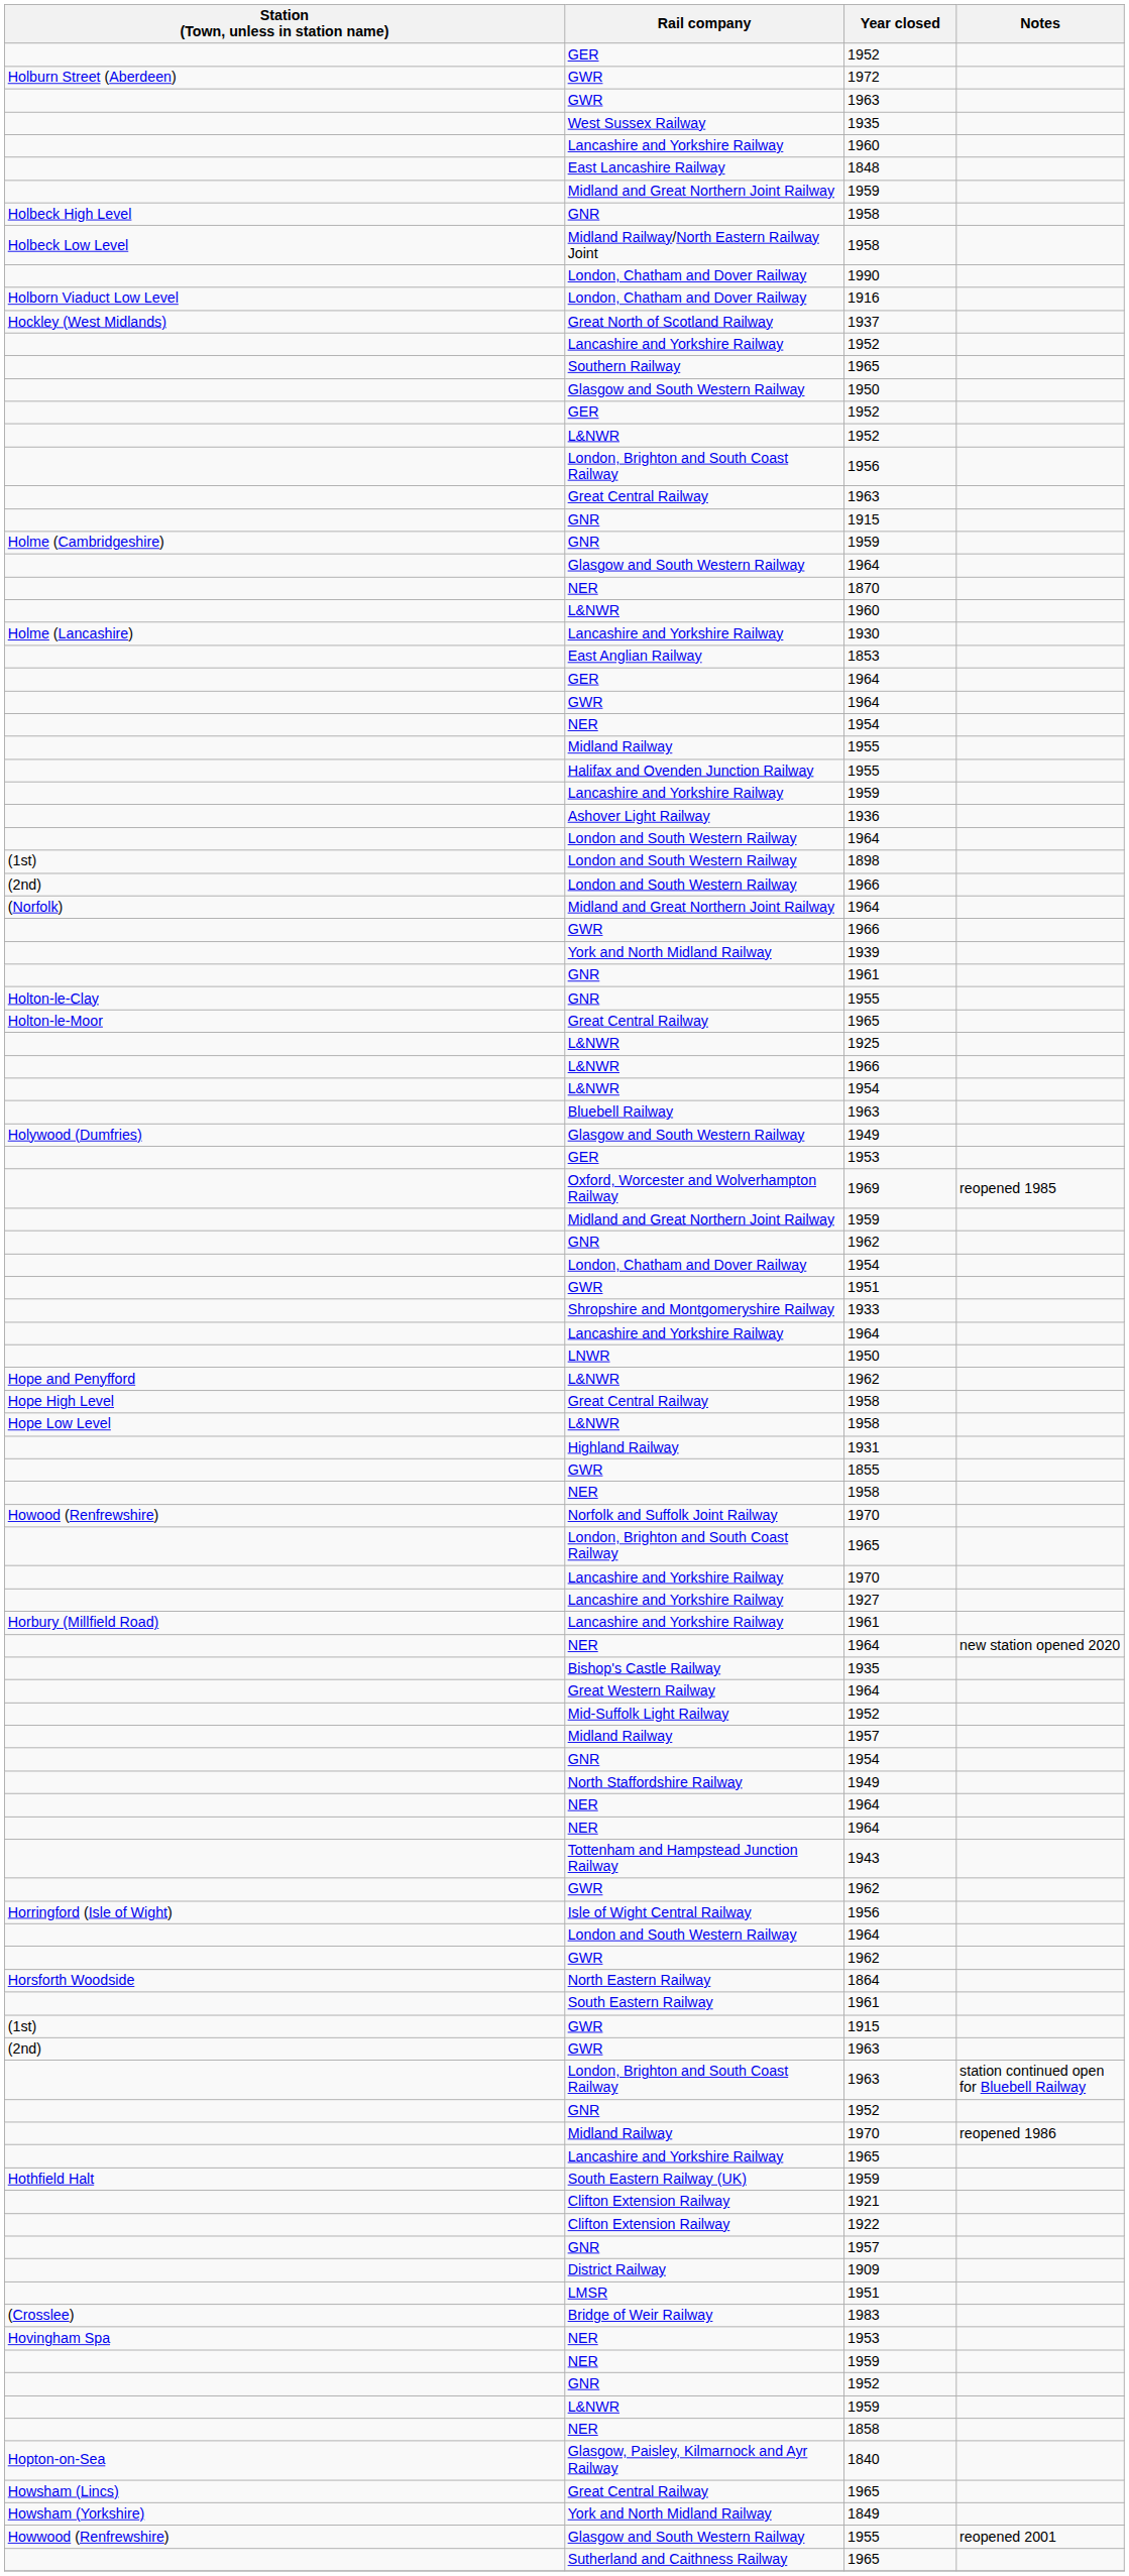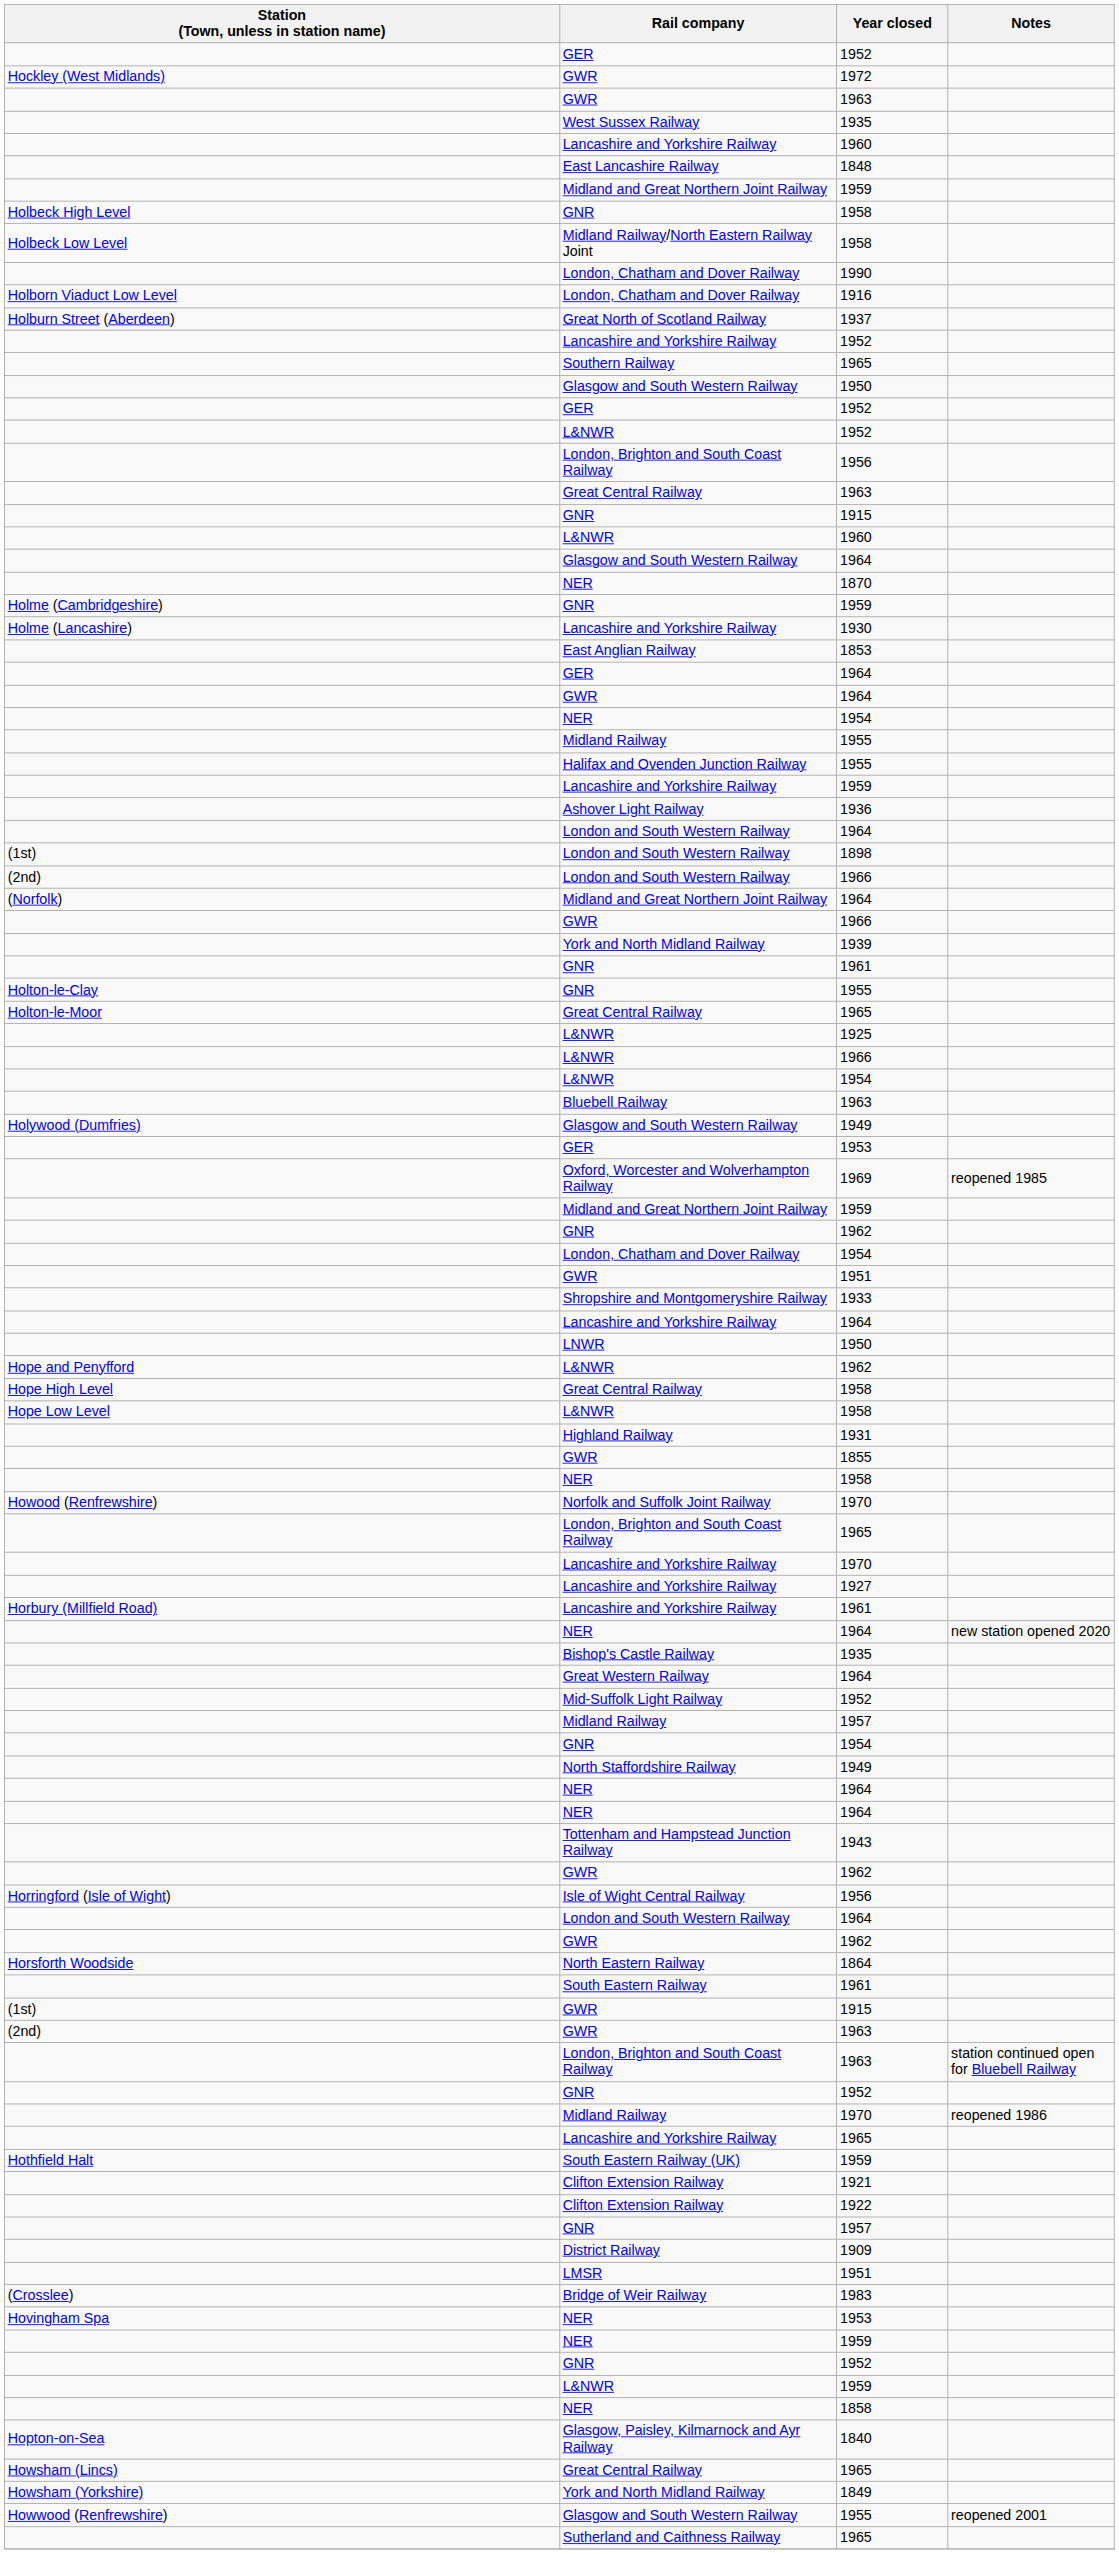 <table class="wikitable sortable">
 <tr>
 <th style="width:50%">Station<br>(Town, unless in station name)</th>
 <th style="width:25%">Rail company</th>
 <th style="width:10%">Year closed</th>
 <th style="width:20%">Notes</th>
 </tr>
 <tr>
 <td></td>
 <td><a href='#'>GER</a></td>
 <td>1952</td>
 <td></td>
 </tr>
 <tr>
-<td><a href='#'>Holburn Street</a> (<a href='#'>Aberdeen</a>)</td>
+<td><a href='#'>Hockley (West Midlands)</a></td>
 <td><a href='#'>GWR</a></td>
 <td>1972</td>
 <td></td>
 </tr>
 <tr>
 <td></td>
 <td><a href='#'>GWR</a></td>
 <td>1963</td>
 <td></td>
 </tr>
 <tr>
 <td></td>
 <td><a href='#'>West Sussex Railway</a></td>
 <td>1935</td>
 <td></td>
 </tr>
 <tr>
 <td></td>
 <td><a href='#'>Lancashire and Yorkshire Railway</a></td>
 <td>1960</td>
 <td></td>
 </tr>
 <tr>
 <td></td>
 <td><a href='#'>East Lancashire Railway</a></td>
 <td>1848</td>
 <td></td>
 </tr>
 <tr>
 <td></td>
 <td><a href='#'>Midland and Great Northern Joint Railway</a></td>
 <td>1959</td>
 <td></td>
 </tr>
 <tr>
 <td><a href='#'>Holbeck High Level</a></td>
 <td><a href='#'>GNR</a></td>
 <td>1958</td>
 <td></td>
 </tr>
 <tr>
 <td><a href='#'>Holbeck Low Level</a></td>
 <td><a href='#'>Midland Railway</a>/<a href='#'>North Eastern Railway</a> Joint</td>
 <td>1958</td>
 <td></td>
 </tr>
 <tr>
 <td></td>
 <td><a href='#'>London, Chatham and Dover Railway</a></td>
 <td>1990</td>
 <td></td>
 </tr>
 <tr>
 <td><a href='#'>Holborn Viaduct Low Level</a></td>
 <td><a href='#'>London, Chatham and Dover Railway</a></td>
 <td>1916</td>
 <td></td>
 </tr>
 <tr>
-<td><a href='#'>Hockley (West Midlands)</a></td>
+<td><a href='#'>Holburn Street</a> (<a href='#'>Aberdeen</a>)</td>
 <td><a href='#'>Great North of Scotland Railway</a></td>
 <td>1937</td>
 <td></td>
 </tr>
 <tr>
 <td></td>
 <td><a href='#'>Lancashire and Yorkshire Railway</a></td>
 <td>1952</td>
 <td></td>
 </tr>
 <tr>
 <td></td>
 <td><a href='#'>Southern Railway</a></td>
 <td>1965</td>
 <td></td>
 </tr>
 <tr>
 <td></td>
 <td><a href='#'>Glasgow and South Western Railway</a></td>
 <td>1950</td>
 <td></td>
 </tr>
 <tr>
 <td></td>
 <td><a href='#'>GER</a></td>
 <td>1952</td>
 <td></td>
 </tr>
 <tr>
 <td></td>
 <td><a href='#'>L&NWR</a></td>
 <td>1952</td>
 <td></td>
 </tr>
 <tr>
 <td></td>
 <td><a href='#'>London, Brighton and South Coast Railway</a></td>
 <td>1956</td>
 <td></td>
 </tr>
 <tr>
 <td></td>
 <td><a href='#'>Great Central Railway</a></td>
 <td>1963</td>
 <td></td>
 </tr>
 <tr>
 <td></td>
 <td><a href='#'>GNR</a></td>
 <td>1915</td>
 <td></td>
 </tr>
 <tr>
-<td><a href='#'>Holme</a> (<a href='#'>Cambridgeshire</a>)</td>
-<td><a href='#'>GNR</a></td>
-<td>1959</td>
+<td></td>
+<td><a href='#'>L&NWR</a></td>
+<td>1960</td>
 <td></td>
 </tr>
 <tr>
 <td></td>
 <td><a href='#'>Glasgow and South Western Railway</a></td>
 <td>1964</td>
 <td></td>
 </tr>
 <tr>
 <td></td>
 <td><a href='#'>NER</a></td>
 <td>1870</td>
 <td></td>
 </tr>
 <tr>
-<td></td>
-<td><a href='#'>L&NWR</a></td>
-<td>1960</td>
+<td><a href='#'>Holme</a> (<a href='#'>Cambridgeshire</a>)</td>
+<td><a href='#'>GNR</a></td>
+<td>1959</td>
 <td></td>
 </tr>
 <tr>
 <td><a href='#'>Holme</a> (<a href='#'>Lancashire</a>)</td>
 <td><a href='#'>Lancashire and Yorkshire Railway</a></td>
 <td>1930</td>
 <td></td>
 </tr>
 <tr>
 <td></td>
 <td><a href='#'>East Anglian Railway</a></td>
 <td>1853</td>
 <td></td>
 </tr>
 <tr>
 <td></td>
 <td><a href='#'>GER</a></td>
 <td>1964</td>
 <td></td>
 </tr>
 <tr>
 <td></td>
 <td><a href='#'>GWR</a></td>
 <td>1964</td>
 <td></td>
 </tr>
 <tr>
 <td></td>
 <td><a href='#'>NER</a></td>
 <td>1954</td>
 <td></td>
 </tr>
 <tr>
 <td></td>
 <td><a href='#'>Midland Railway</a></td>
 <td>1955</td>
 <td></td>
 </tr>
 <tr>
 <td></td>
 <td><a href='#'>Halifax and Ovenden Junction Railway</a></td>
 <td>1955</td>
 <td></td>
 </tr>
 <tr>
 <td></td>
 <td><a href='#'>Lancashire and Yorkshire Railway</a></td>
 <td>1959</td>
 <td></td>
 </tr>
 <tr>
 <td></td>
 <td><a href='#'>Ashover Light Railway</a></td>
 <td>1936</td>
 <td></td>
 </tr>
 <tr>
 <td></td>
 <td><a href='#'>London and South Western Railway</a></td>
 <td>1964</td>
 <td></td>
 </tr>
 <tr>
 <td> (1st)</td>
 <td><a href='#'>London and South Western Railway</a></td>
 <td>1898</td>
 <td></td>
 </tr>
 <tr>
 <td> (2nd)</td>
 <td><a href='#'>London and South Western Railway</a></td>
 <td>1966</td>
 <td></td>
 </tr>
 <tr>
 <td> (<a href='#'>Norfolk</a>)</td>
 <td><a href='#'>Midland and Great Northern Joint Railway</a></td>
 <td>1964</td>
 <td></td>
 </tr>
 <tr>
 <td></td>
 <td><a href='#'>GWR</a></td>
 <td>1966</td>
 <td></td>
 </tr>
 <tr>
 <td></td>
 <td><a href='#'>York and North Midland Railway</a></td>
 <td>1939</td>
 <td></td>
 </tr>
 <tr>
 <td></td>
 <td><a href='#'>GNR</a></td>
 <td>1961</td>
 <td></td>
 </tr>
 <tr>
 <td><a href='#'>Holton-le-Clay</a></td>
 <td><a href='#'>GNR</a></td>
 <td>1955</td>
 <td></td>
 </tr>
 <tr>
 <td><a href='#'>Holton-le-Moor</a></td>
 <td><a href='#'>Great Central Railway</a></td>
 <td>1965</td>
 <td></td>
 </tr>
 <tr>
 <td></td>
 <td><a href='#'>L&NWR</a></td>
 <td>1925</td>
 <td></td>
 </tr>
 <tr>
 <td></td>
 <td><a href='#'>L&NWR</a></td>
 <td>1966</td>
 <td></td>
 </tr>
 <tr>
 <td></td>
 <td><a href='#'>L&NWR</a></td>
 <td>1954</td>
 <td></td>
 </tr>
 <tr>
 <td></td>
 <td><a href='#'>Bluebell Railway</a></td>
 <td>1963</td>
 <td></td>
 </tr>
 <tr>
 <td><a href='#'>Holywood (Dumfries)</a></td>
 <td><a href='#'>Glasgow and South Western Railway</a></td>
 <td>1949</td>
 <td></td>
 </tr>
 <tr>
 <td></td>
 <td><a href='#'>GER</a></td>
 <td>1953</td>
 <td></td>
 </tr>
 <tr>
 <td></td>
 <td><a href='#'>Oxford, Worcester and Wolverhampton Railway</a></td>
 <td>1969</td>
 <td>reopened 1985</td>
 </tr>
 <tr>
 <td></td>
 <td><a href='#'>Midland and Great Northern Joint Railway</a></td>
 <td>1959</td>
 <td></td>
 </tr>
 <tr>
 <td></td>
 <td><a href='#'>GNR</a></td>
 <td>1962</td>
 <td></td>
 </tr>
 <tr>
 <td></td>
 <td><a href='#'>London, Chatham and Dover Railway</a></td>
 <td>1954</td>
 <td></td>
 </tr>
 <tr>
 <td></td>
 <td><a href='#'>GWR</a></td>
 <td>1951</td>
 <td></td>
 </tr>
 <tr>
 <td></td>
 <td><a href='#'>Shropshire and Montgomeryshire Railway</a></td>
 <td>1933</td>
 <td></td>
 </tr>
 <tr>
 <td></td>
 <td><a href='#'>Lancashire and Yorkshire Railway</a></td>
 <td>1964</td>
 <td></td>
 </tr>
 <tr>
 <td></td>
 <td><a href='#'>LNWR</a></td>
 <td>1950</td>
 <td></td>
 </tr>
 <tr>
 <td><a href='#'>Hope and Penyfford</a></td>
 <td><a href='#'>L&NWR</a></td>
 <td>1962</td>
 <td></td>
 </tr>
 <tr>
 <td><a href='#'>Hope High Level</a></td>
 <td><a href='#'>Great Central Railway</a></td>
 <td>1958</td>
 <td></td>
 </tr>
 <tr>
 <td><a href='#'>Hope Low Level</a></td>
 <td><a href='#'>L&NWR</a></td>
 <td>1958</td>
 <td></td>
 </tr>
 <tr>
 <td></td>
 <td><a href='#'>Highland Railway</a></td>
 <td>1931</td>
 <td></td>
 </tr>
 <tr>
 <td></td>
 <td><a href='#'>GWR</a></td>
 <td>1855</td>
 <td></td>
 </tr>
 <tr>
 <td></td>
 <td><a href='#'>NER</a></td>
 <td>1958</td>
 <td></td>
 </tr>
 <tr>
 <td><a href='#'>Howood</a> (<a href='#'>Renfrewshire</a>)</td>
 <td><a href='#'>Norfolk and Suffolk Joint Railway</a></td>
 <td>1970</td>
 <td></td>
 </tr>
 <tr>
 <td></td>
 <td><a href='#'>London, Brighton and South Coast Railway</a></td>
 <td>1965</td>
 <td></td>
 </tr>
 <tr>
 <td></td>
 <td><a href='#'>Lancashire and Yorkshire Railway</a></td>
 <td>1970</td>
 <td></td>
 </tr>
 <tr>
 <td></td>
 <td><a href='#'>Lancashire and Yorkshire Railway</a></td>
 <td>1927</td>
 <td></td>
 </tr>
 <tr>
 <td><a href='#'>Horbury (Millfield Road)</a></td>
 <td><a href='#'>Lancashire and Yorkshire Railway</a></td>
 <td>1961</td>
 <td></td>
 </tr>
 <tr>
 <td></td>
 <td><a href='#'>NER</a></td>
 <td>1964</td>
 <td>new station opened 2020</td>
 </tr>
 <tr>
 <td></td>
 <td><a href='#'>Bishop's Castle Railway</a></td>
 <td>1935</td>
 <td></td>
 </tr>
 <tr>
 <td></td>
 <td><a href='#'>Great Western Railway</a></td>
 <td>1964</td>
 <td></td>
 </tr>
 <tr>
 <td></td>
 <td><a href='#'>Mid-Suffolk Light Railway</a></td>
 <td>1952</td>
 <td></td>
 </tr>
 <tr>
 <td></td>
 <td><a href='#'>Midland Railway</a></td>
 <td>1957</td>
 <td></td>
 </tr>
 <tr>
 <td></td>
 <td><a href='#'>GNR</a></td>
 <td>1954</td>
 <td></td>
 </tr>
 <tr>
 <td></td>
 <td><a href='#'>North Staffordshire Railway</a></td>
 <td>1949</td>
 <td></td>
 </tr>
 <tr>
 <td></td>
 <td><a href='#'>NER</a></td>
 <td>1964</td>
 <td></td>
 </tr>
 <tr>
 <td></td>
 <td><a href='#'>NER</a></td>
 <td>1964</td>
 <td></td>
 </tr>
 <tr>
 <td></td>
 <td><a href='#'>Tottenham and Hampstead Junction Railway</a></td>
 <td>1943</td>
 <td></td>
 </tr>
 <tr>
 <td></td>
 <td><a href='#'>GWR</a></td>
 <td>1962</td>
 <td></td>
 </tr>
 <tr>
 <td><a href='#'>Horringford</a> (<a href='#'>Isle of Wight</a>)</td>
 <td><a href='#'>Isle of Wight Central Railway</a></td>
 <td>1956</td>
 <td></td>
 </tr>
 <tr>
 <td></td>
 <td><a href='#'>London and South Western Railway</a></td>
 <td>1964</td>
 <td></td>
 </tr>
 <tr>
 <td></td>
 <td><a href='#'>GWR</a></td>
 <td>1962</td>
 <td></td>
 </tr>
 <tr>
 <td><a href='#'>Horsforth Woodside</a></td>
 <td><a href='#'>North Eastern Railway</a></td>
 <td>1864</td>
 <td></td>
 </tr>
 <tr>
 <td></td>
 <td><a href='#'>South Eastern Railway</a></td>
 <td>1961</td>
 <td></td>
 </tr>
 <tr>
 <td> (1st)</td>
 <td><a href='#'>GWR</a></td>
 <td>1915</td>
 <td></td>
 </tr>
 <tr>
 <td> (2nd)</td>
 <td><a href='#'>GWR</a></td>
 <td>1963</td>
 <td></td>
 </tr>
 <tr>
 <td></td>
 <td><a href='#'>London, Brighton and South Coast Railway</a></td>
 <td>1963</td>
 <td>station continued open for <a href='#'>Bluebell Railway</a></td>
 </tr>
 <tr>
 <td></td>
 <td><a href='#'>GNR</a></td>
 <td>1952</td>
 <td></td>
 </tr>
 <tr>
 <td></td>
 <td><a href='#'>Midland Railway</a></td>
 <td>1970</td>
 <td>reopened 1986</td>
 </tr>
 <tr>
 <td></td>
 <td><a href='#'>Lancashire and Yorkshire Railway</a></td>
 <td>1965</td>
 <td></td>
 </tr>
 <tr>
 <td><a href='#'>Hothfield Halt</a></td>
 <td><a href='#'>South Eastern Railway (UK)</a></td>
 <td>1959</td>
 <td></td>
 </tr>
 <tr>
 <td></td>
 <td><a href='#'>Clifton Extension Railway</a></td>
 <td>1921</td>
 <td></td>
 </tr>
 <tr>
 <td></td>
 <td><a href='#'>Clifton Extension Railway</a></td>
 <td>1922</td>
 <td></td>
 </tr>
 <tr>
 <td></td>
 <td><a href='#'>GNR</a></td>
 <td>1957</td>
 <td></td>
 </tr>
 <tr>
 <td></td>
 <td><a href='#'>District Railway</a></td>
 <td>1909</td>
 <td></td>
 </tr>
 <tr>
 <td></td>
 <td><a href='#'>LMSR</a></td>
 <td>1951</td>
 <td></td>
 </tr>
 <tr>
 <td> (<a href='#'>Crosslee</a>)</td>
 <td><a href='#'>Bridge of Weir Railway</a></td>
 <td>1983</td>
 <td></td>
 </tr>
 <tr>
 <td><a href='#'>Hovingham Spa</a></td>
 <td><a href='#'>NER</a></td>
 <td>1953</td>
 <td></td>
 </tr>
 <tr>
 <td></td>
 <td><a href='#'>NER</a></td>
 <td>1959</td>
 <td></td>
 </tr>
 <tr>
 <td></td>
 <td><a href='#'>GNR</a></td>
 <td>1952</td>
 <td></td>
 </tr>
 <tr>
 <td></td>
 <td><a href='#'>L&NWR</a></td>
 <td>1959</td>
 <td></td>
 </tr>
 <tr>
 <td></td>
 <td><a href='#'>NER</a></td>
 <td>1858</td>
 <td></td>
 </tr>
 <tr>
 <td><a href='#'>Hopton-on-Sea</a></td>
 <td><a href='#'>Glasgow, Paisley, Kilmarnock and Ayr Railway</a></td>
 <td>1840</td>
 <td></td>
 </tr>
 <tr>
 <td><a href='#'>Howsham (Lincs)</a></td>
 <td><a href='#'>Great Central Railway</a></td>
 <td>1965</td>
 <td></td>
 </tr>
 <tr>
 <td><a href='#'>Howsham (Yorkshire)</a></td>
 <td><a href='#'>York and North Midland Railway</a></td>
 <td>1849</td>
 <td></td>
 </tr>
 <tr>
 <td><a href='#'>Howwood</a> (<a href='#'>Renfrewshire</a>)</td>
 <td><a href='#'>Glasgow and South Western Railway</a></td>
 <td>1955</td>
 <td>reopened 2001</td>
 </tr>
 <tr>
 <td></td>
 <td><a href='#'>Sutherland and Caithness Railway</a></td>
 <td>1965</td>
 <td></td>
 </tr>
 <tr>
 </tr>
 </table>
